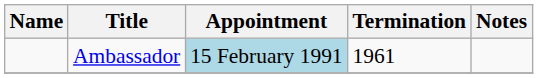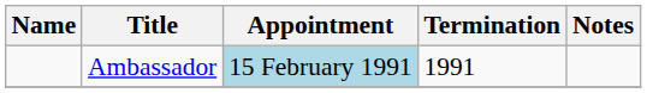 <table class="wikitable">
 <tr valign="middle">
 <th>Name</th>
 <th>Title</th>
 <th>Appointment</th>
 <th>Termination</th>
 <th>Notes</th>
 </tr>
 <tr>
 <td></td>
 <td><a href='#'>Ambassador</a></td>
 <td style="background: lightblue;">15 February 1991</td>
-<td>1961</td>
+<td>1991</td>
 <td></td>
 </tr>
 <tr>
 </tr>
 </table>
